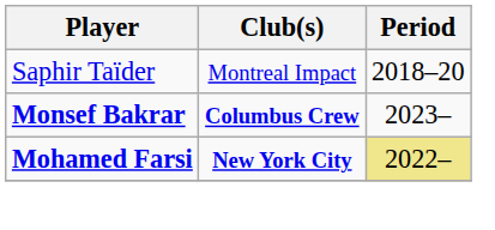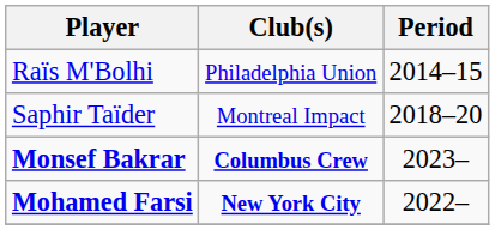 <table class="wikitable collapsible collapsed" style="text-align:center;font-size:95%">
 <tr>
 <th scope="col">Player</th>
 <th scope="col" class="unsortable">Club(s)</th>
 <th scope="col">Period</th>
+</tr>
+<tr>
+<td align="left"><a href='#'>Raïs M'Bolhi</a></td>
+<td><small><a href='#'>Philadelphia Union</a></small></td>
+<td>2014–15</td>
 </tr>
 <tr>
 <td align="left"><a href='#'>Saphir Taïder</a></td>
 <td><small><a href='#'>Montreal Impact</a></small></td>
 <td>2018–20</td>
 </tr>
 <tr>
 <td align="left"><strong><a href='#'>Monsef Bakrar</a></strong></td>
 <td><small><strong><a href='#'>Columbus Crew</a></strong></small></td>
 <td>2023–</td>
 </tr>
 <tr>
 <td align="left"><strong><a href='#'>Mohamed Farsi</a></strong></td>
 <td><small><strong><a href='#'>New York City</a></strong></small></td>
-<td style="background: khaki;">2022–</td>
+<td>2022–</td>
 </tr>
 <tr>
 </tr>
 </table>
